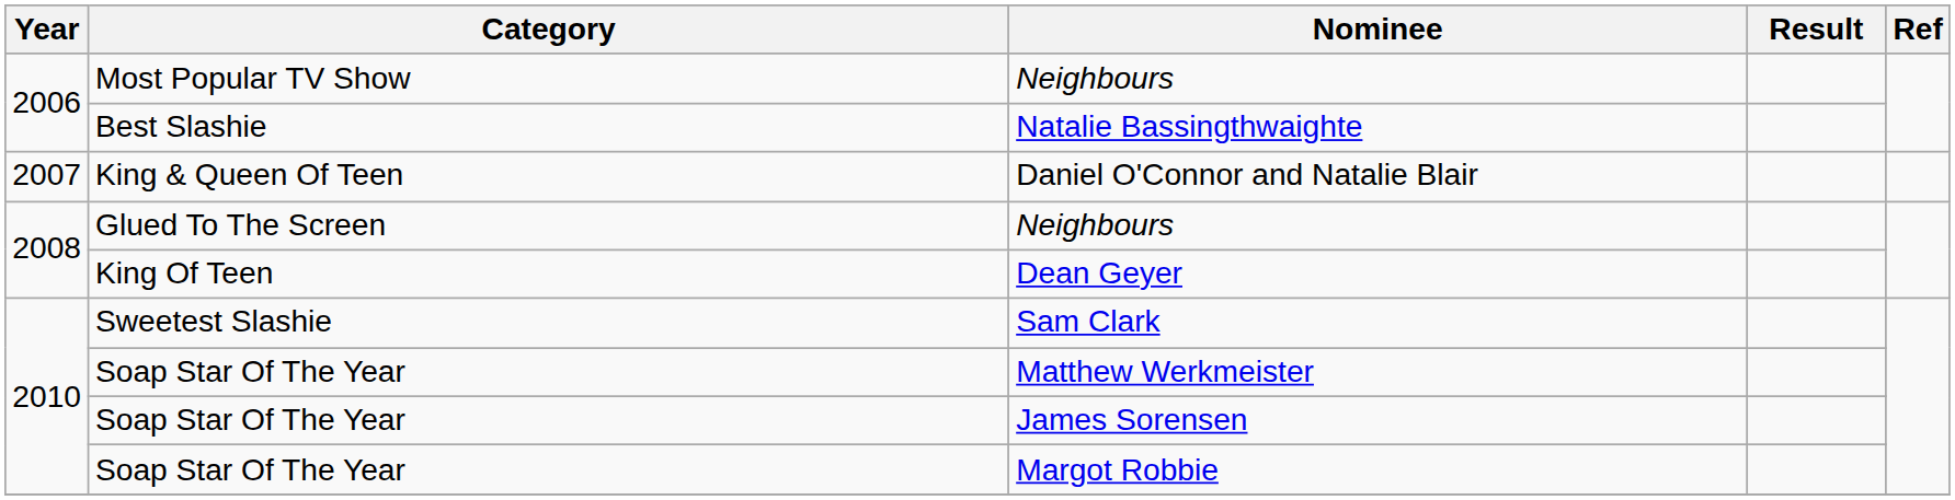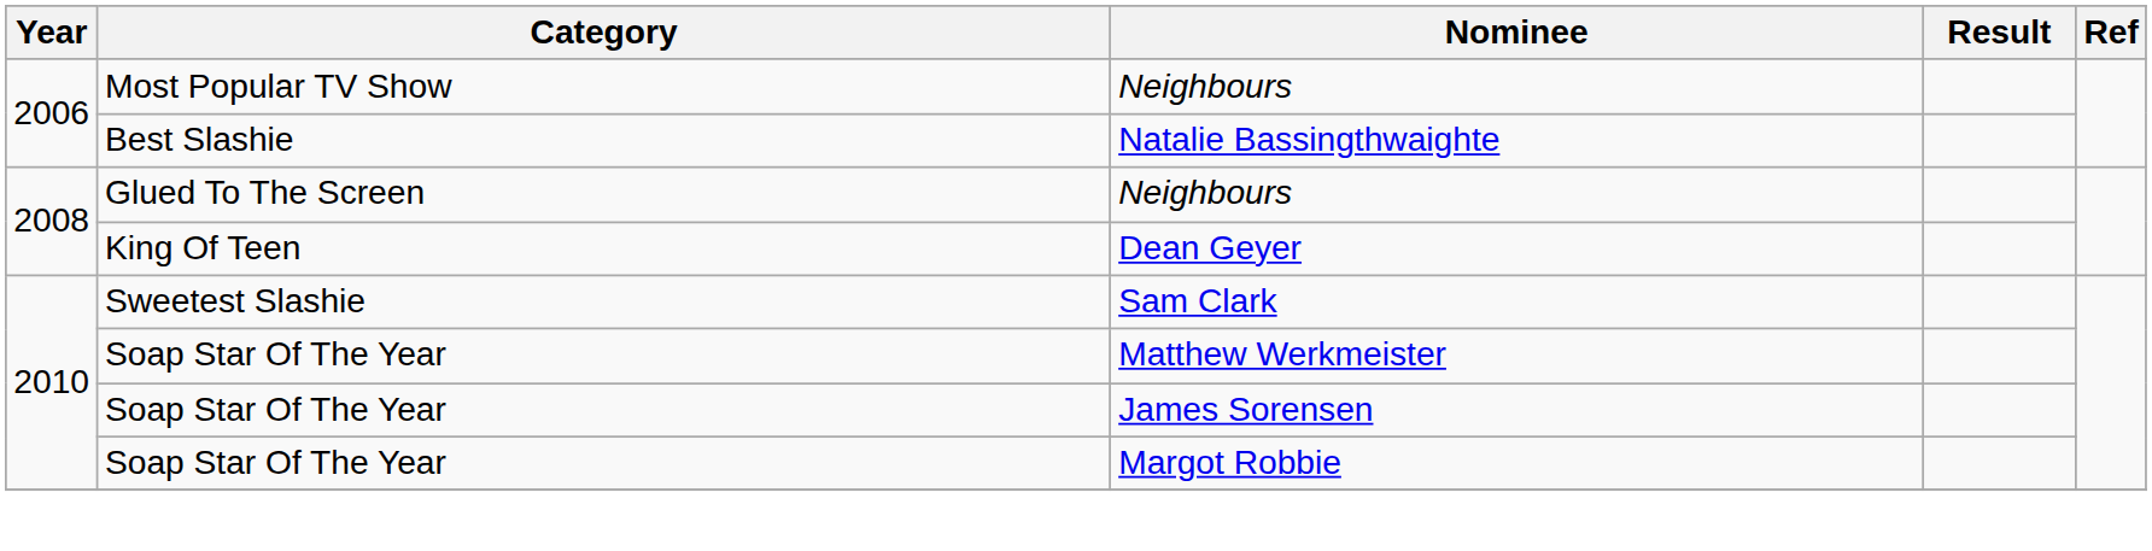 <table class="wikitable">
 <tr>
 <th>Year</th>
 <th width="470">Category</th>
 <th width="375">Nominee</th>
 <th width="65">Result</th>
 <th>Ref</th>
 </tr>
 <tr>
 <td rowspan="2">2006</td>
 <td>Most Popular TV Show</td>
 <td><em>Neighbours</em></td>
 <td></td>
 <td align="center" rowspan=2></td>
 </tr>
 <tr>
 <td>Best Slashie</td>
 <td><a href='#'>Natalie Bassingthwaighte</a></td>
 <td></td>
-</tr>
-<tr>
-<td>2007</td>
-<td>King & Queen Of Teen</td>
-<td>Daniel O'Connor and Natalie Blair</td>
-<td></td>
-<td align="center"></td>
 </tr>
 <tr>
 <td rowspan="2">2008</td>
 <td>Glued To The Screen</td>
 <td><em>Neighbours</em></td>
 <td></td>
 <td align="center" rowspan=2></td>
 </tr>
 <tr>
 <td>King Of Teen</td>
 <td><a href='#'>Dean Geyer</a></td>
 <td></td>
 </tr>
 <tr>
 <td rowspan="4">2010</td>
 <td>Sweetest Slashie</td>
 <td><a href='#'>Sam Clark</a></td>
 <td></td>
 <td align="center" rowspan=4><br></td>
 </tr>
 <tr>
 <td>Soap Star Of The Year</td>
 <td><a href='#'>Matthew Werkmeister</a></td>
 <td></td>
 </tr>
 <tr>
 <td>Soap Star Of The Year</td>
 <td><a href='#'>James Sorensen</a></td>
 <td></td>
 </tr>
 <tr>
 <td>Soap Star Of The Year</td>
 <td><a href='#'>Margot Robbie</a></td>
 <td></td>
 </tr>
 <tr>
 </tr>
 </table>
